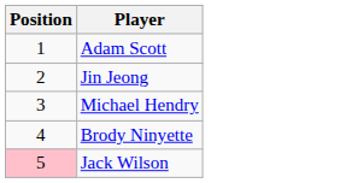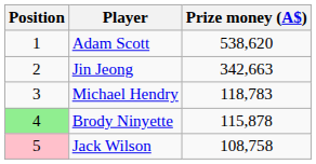 <table class="wikitable">
 <tr>
 <th>Position</th>
 <th>Player</th>
+<th>Prize money (<a href='#'>A$</a>)</th>
 </tr>
 <tr>
 <td align=center>1</td>
 <td> <a href='#'>Adam Scott</a></td>
+<td align=center>538,620</td>
 </tr>
 <tr>
 <td align=center>2</td>
 <td> <a href='#'>Jin Jeong</a></td>
+<td align=center>342,663</td>
 </tr>
 <tr>
 <td align=center>3</td>
 <td> <a href='#'>Michael Hendry</a></td>
+<td align=center>118,783</td>
 </tr>
 <tr>
-<td align=center>4</td>
+<td align=center style="background: lightgreen;">4</td>
 <td> <a href='#'>Brody Ninyette</a></td>
+<td align=center>115,878</td>
 </tr>
 <tr>
 <td align=center style="background: pink;">5</td>
 <td> <a href='#'>Jack Wilson</a></td>
+<td align=center>108,758</td>
 </tr>
 </table>
